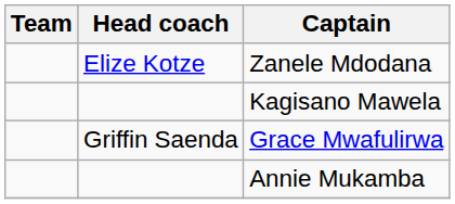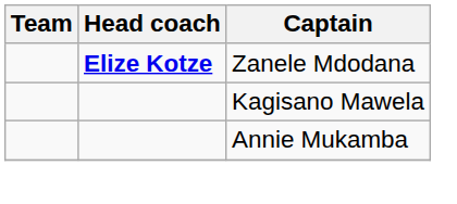 <table class="wikitable collapsible">
 <tr>
 <th>Team</th>
 <th>Head coach</th>
 <th>Captain</th>
 </tr>
 <tr>
 <td></td>
-<td><a href='#'>Elize Kotze</a></td>
+<td><strong><a href='#'>Elize Kotze</a></strong></td>
 <td>Zanele Mdodana</td>
 </tr>
 <tr>
 <td></td>
 <td></td>
 <td>Kagisano Mawela</td>
 </tr>
 <tr>
 <td></td>
-<td>Griffin Saenda</td>
-<td><a href='#'>Grace Mwafulirwa</a></td>
-</tr>
-<tr>
-<td></td>
 <td></td>
 <td>Annie Mukamba</td>
 </tr>
 <tr>
 </tr>
 </table>
